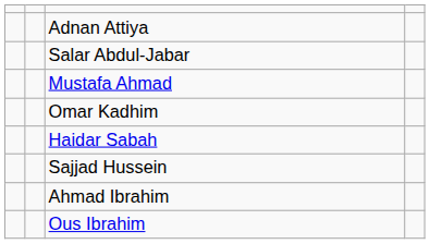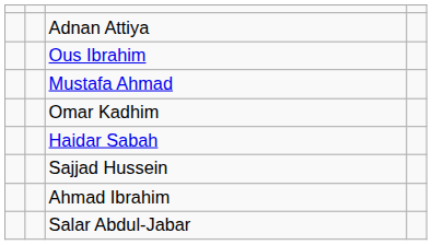 <table class="wikitable" width="30%">
 <tr>
 <td></td>
 <td></td>
 <td></td>
 <td></td>
 </tr>
 <tr>
 <td></td>
 <td></td>
 <td> Adnan Attiya</td>
 <td></td>
 </tr>
 <tr>
 <td></td>
 <td></td>
-<td> Salar Abdul-Jabar</td>
+<td> <a href='#'>Ous Ibrahim</a></td>
 <td></td>
 </tr>
 <tr>
 <td></td>
 <td></td>
 <td> <a href='#'>Mustafa Ahmad</a></td>
 <td></td>
 </tr>
 <tr>
 <td></td>
 <td></td>
 <td> Omar Kadhim</td>
 <td></td>
 </tr>
 <tr>
 <td></td>
 <td></td>
 <td> <a href='#'>Haidar Sabah</a></td>
 <td></td>
 </tr>
 <tr>
 <td></td>
 <td></td>
 <td> Sajjad Hussein</td>
 <td></td>
 </tr>
 <tr>
 <td></td>
 <td></td>
 <td> Ahmad Ibrahim</td>
 <td></td>
 </tr>
 <tr>
 <td></td>
 <td></td>
-<td> <a href='#'>Ous Ibrahim</a></td>
+<td> Salar Abdul-Jabar</td>
 <td></td>
 </tr>
 </table>
